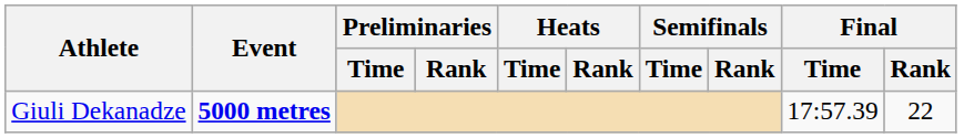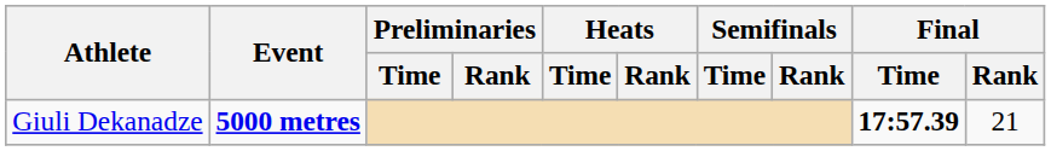 <table class=wikitable style="font-size:90%;">
 <tr>
 <th rowspan="2">Athlete</th>
 <th rowspan="2">Event</th>
 <th colspan="2">Preliminaries</th>
 <th colspan="2">Heats</th>
 <th colspan="2">Semifinals</th>
 <th colspan="2">Final</th>
 </tr>
 <tr>
 <th>Time</th>
 <th>Rank</th>
 <th>Time</th>
 <th>Rank</th>
 <th>Time</th>
 <th>Rank</th>
 <th>Time</th>
 <th>Rank</th>
 </tr>
 <tr style="border-top: single;">
 <td><a href='#'>Giuli Dekanadze</a></td>
 <td><strong><a href='#'>5000 metres</a></strong></td>
 <td colspan= 6 bgcolor="wheat"></td>
-<td align=center>17:57.39</td>
-<td align=center>22</td>
+<td align=center><strong>17:57.39</strong></td>
+<td align=center>21</td>
 </tr>
 </table>
